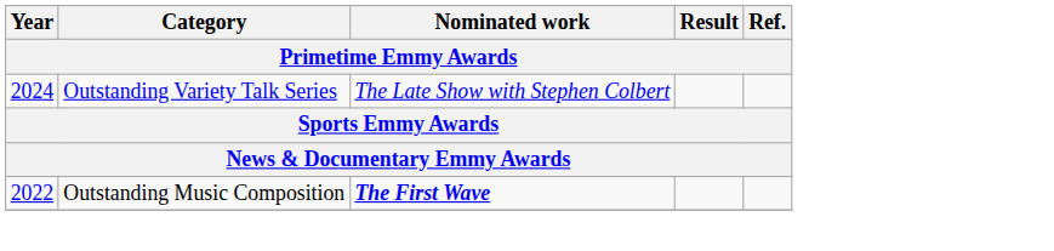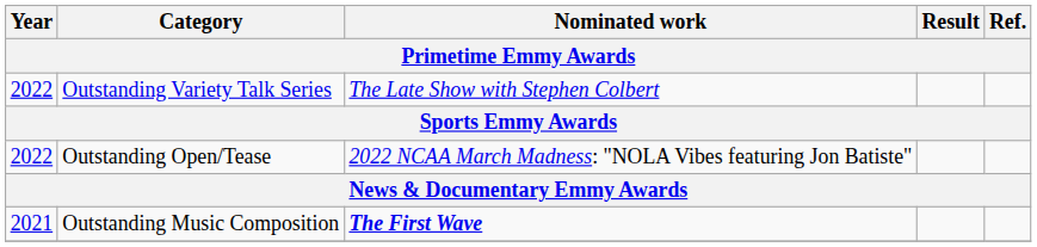 <table class="wikitable">
 <tr>
 <th>Year</th>
 <th>Category</th>
 <th>Nominated work</th>
 <th>Result</th>
 <th>Ref.</th>
 </tr>
 <tr>
 <th colspan="5"><a href='#'>Primetime Emmy Awards</a></th>
 </tr>
 <tr>
-<td><a href='#'>2024</a></td>
+<td><a href='#'>2022</a></td>
 <td><a href='#'>Outstanding Variety Talk Series</a></td>
 <td><em><a href='#'>The Late Show with Stephen Colbert</a></em> </td>
 <td></td>
 <td align="center"></td>
 </tr>
 <tr>
 <th colspan="5"><a href='#'>Sports Emmy Awards</a></th>
 </tr>
 <tr>
+<td><a href='#'>2022</a></td>
+<td>Outstanding Open/Tease</td>
+<td><em><a href='#'>2022 NCAA March Madness</a></em>: "NOLA Vibes featuring Jon Batiste" </td>
+<td></td>
+<td align="center"></td>
+</tr>
+<tr>
 <th colspan="5"><a href='#'>News & Documentary Emmy Awards</a></th>
 </tr>
 <tr>
-<td><a href='#'>2022</a></td>
+<td><a href='#'>2021</a></td>
 <td>Outstanding Music Composition</td>
 <td><strong><em><a href='#'>The First Wave</a></em></strong></td>
 <td></td>
 <td align="center"></td>
 </tr>
 <tr>
 </tr>
 </table>
